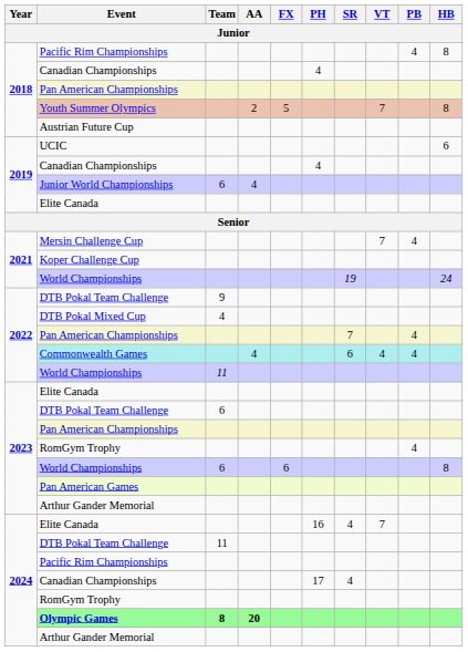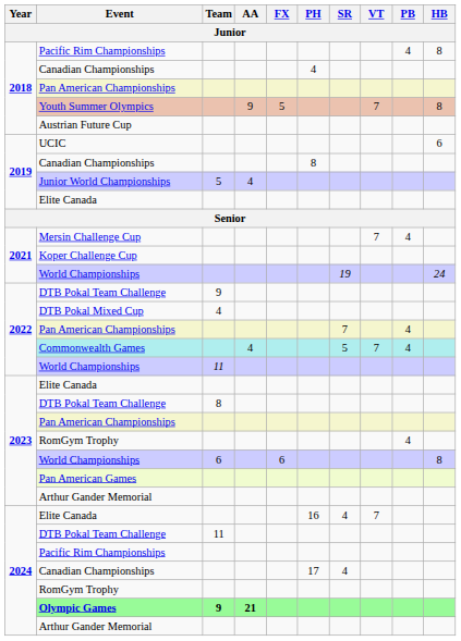 <table class="wikitable sortable" style="text-align:center; font-size:95%;">
 <tr>
 <th width=7% class=unsortable>Year</th>
 <th width=37% class=unsortable>Event</th>
 <th width=7% class=unsortable>Team</th>
 <th width=7% class=unsortable>AA</th>
 <th width=7% class=unsortable><a href='#'>FX</a></th>
 <th width=7% class=unsortable><a href='#'>PH</a></th>
 <th width=7% class=unsortable><a href='#'>SR</a></th>
 <th width=7% class=unsortable><a href='#'>VT</a></th>
 <th width=7% class=unsortable><a href='#'>PB</a></th>
 <th width=7% class=unsortable><a href='#'>HB</a></th>
 </tr>
 <tr>
 <th colspan="10"><strong>Junior</strong></th>
 </tr>
 <tr>
 <td rowspan="5"><strong><a href='#'>2018</a></strong></td>
 <td align=left><a href='#'>Pacific Rim Championships</a></td>
 <td></td>
 <td></td>
 <td></td>
 <td></td>
 <td></td>
 <td></td>
 <td>4</td>
 <td>8</td>
 </tr>
 <tr>
 <td align=left>Canadian Championships</td>
 <td></td>
 <td></td>
 <td></td>
 <td>4</td>
 <td></td>
 <td></td>
 <td></td>
 <td></td>
 </tr>
 <tr bgcolor=#F5F6CE>
 <td align=left><a href='#'>Pan American Championships</a></td>
 <td></td>
 <td></td>
 <td></td>
 <td></td>
 <td></td>
 <td></td>
 <td></td>
 <td></td>
 </tr>
 <tr bgcolor=#EBC2AF>
 <td align=left><a href='#'>Youth Summer Olympics</a></td>
 <td></td>
-<td>2</td>
+<td>9</td>
 <td>5</td>
 <td></td>
 <td></td>
 <td>7</td>
 <td></td>
 <td>8</td>
 </tr>
 <tr>
 <td align=left>Austrian Future Cup</td>
 <td></td>
 <td></td>
 <td></td>
 <td></td>
 <td></td>
 <td></td>
 <td></td>
 <td></td>
 </tr>
 <tr>
 <td rowspan="4"><strong><a href='#'>2019</a></strong></td>
 <td align=left>UCIC</td>
 <td></td>
 <td></td>
 <td></td>
 <td></td>
 <td></td>
 <td></td>
 <td></td>
 <td>6</td>
 </tr>
 <tr>
 <td align=left>Canadian Championships</td>
 <td></td>
 <td></td>
 <td></td>
-<td>4</td>
+<td>8</td>
 <td></td>
 <td></td>
 <td></td>
 <td></td>
 </tr>
 <tr bgcolor=#CCCCFF>
 <td align=left><a href='#'>Junior World Championships</a></td>
-<td>6</td>
+<td>5</td>
 <td>4</td>
 <td></td>
 <td></td>
 <td></td>
 <td></td>
 <td></td>
 <td></td>
 </tr>
 <tr>
 <td align=left>Elite Canada</td>
 <td></td>
 <td></td>
 <td></td>
 <td></td>
 <td></td>
 <td></td>
 <td></td>
 </tr>
 <tr>
 <th colspan="10">Senior</th>
 </tr>
 <tr>
 <td rowspan="3"><strong><a href='#'>2021</a></strong></td>
 <td align=left><a href='#'>Mersin Challenge Cup</a></td>
 <td></td>
 <td></td>
 <td></td>
 <td></td>
 <td></td>
 <td>7</td>
 <td>4</td>
 <td></td>
 </tr>
 <tr>
 <td align=left><a href='#'>Koper Challenge Cup</a></td>
 <td></td>
 <td></td>
 <td></td>
 <td></td>
 <td></td>
 <td></td>
 <td></td>
 <td></td>
 </tr>
 <tr bgcolor=#CCCCFF>
 <td align=left><a href='#'>World Championships</a></td>
 <td></td>
 <td></td>
 <td></td>
 <td></td>
 <td><em>19</em></td>
 <td></td>
 <td></td>
 <td><em>24</em></td>
 </tr>
 <tr>
 <td rowspan="5"><strong><a href='#'>2022</a></strong></td>
 <td align=left><a href='#'>DTB Pokal Team Challenge</a></td>
 <td>9</td>
 <td></td>
 <td></td>
 <td></td>
 <td></td>
 <td></td>
 <td></td>
 <td></td>
 </tr>
 <tr>
 <td align=left><a href='#'>DTB Pokal Mixed Cup</a></td>
 <td>4</td>
 <td></td>
 <td></td>
 <td></td>
 <td></td>
 <td></td>
 <td></td>
 <td></td>
 </tr>
 <tr bgcolor=#F5F6CE>
 <td align=left><a href='#'>Pan American Championships</a></td>
 <td></td>
 <td></td>
 <td></td>
 <td></td>
 <td>7</td>
 <td></td>
 <td>4</td>
 <td></td>
 </tr>
 <tr bgcolor="#afeeee">
 <td align=left><a href='#'>Commonwealth Games</a></td>
 <td></td>
 <td>4</td>
 <td></td>
 <td></td>
-<td>6</td>
-<td>4</td>
+<td>5</td>
+<td>7</td>
 <td>4</td>
 <td></td>
 </tr>
 <tr bgcolor=#CCCCFF>
 <td align=left><a href='#'>World Championships</a></td>
 <td><em>11</em></td>
 <td></td>
 <td></td>
 <td></td>
 <td></td>
 <td></td>
 <td></td>
 <td></td>
 </tr>
 <tr>
 <td rowspan="7"><strong><a href='#'>2023</a></strong></td>
 <td align=left>Elite Canada</td>
 <td></td>
 <td></td>
 <td></td>
 <td></td>
 <td></td>
 <td></td>
 <td></td>
 <td></td>
 </tr>
 <tr>
 <td align=left><a href='#'>DTB Pokal Team Challenge</a></td>
-<td>6</td>
+<td>8</td>
 <td></td>
 <td></td>
 <td></td>
 <td></td>
 <td></td>
 <td></td>
 <td></td>
 </tr>
 <tr bgcolor=#F5F6CE>
 <td align=left><a href='#'>Pan American Championships</a></td>
 <td></td>
 <td></td>
 <td></td>
 <td></td>
 <td></td>
 <td></td>
 <td></td>
 <td></td>
 </tr>
 <tr>
 <td align=left>RomGym Trophy</td>
 <td></td>
 <td></td>
 <td></td>
 <td></td>
 <td></td>
 <td></td>
 <td>4</td>
 <td></td>
 </tr>
 <tr bgcolor=#CCCCFF>
 <td align=left><a href='#'>World Championships</a></td>
 <td>6</td>
 <td></td>
 <td>6</td>
 <td></td>
 <td></td>
 <td></td>
 <td></td>
 <td>8</td>
 </tr>
 <tr bgcolor=#f0fccf>
 <td align=left><a href='#'>Pan American Games</a></td>
 <td></td>
 <td></td>
 <td></td>
 <td></td>
 <td></td>
 <td></td>
 <td></td>
 <td></td>
 </tr>
 <tr>
 <td align=left>Arthur Gander Memorial</td>
 <td></td>
 <td></td>
 <td></td>
 <td></td>
 <td></td>
 <td></td>
 <td></td>
 <td></td>
 </tr>
 <tr>
 <td rowspan="7"><strong><a href='#'>2024</a></strong></td>
 <td align=left>Elite Canada</td>
 <td></td>
 <td></td>
 <td></td>
 <td>16</td>
 <td>4</td>
 <td>7</td>
 <td></td>
 <td></td>
 </tr>
 <tr>
 <td align=left><a href='#'>DTB Pokal Team Challenge</a></td>
 <td>11</td>
 <td></td>
 <td></td>
 <td></td>
 <td></td>
 <td></td>
 <td></td>
 <td></td>
 </tr>
 <tr>
 <td align=left><a href='#'>Pacific Rim Championships</a></td>
 <td></td>
 <td></td>
 <td></td>
 <td></td>
 <td></td>
 <td></td>
 <td></td>
 <td></td>
 </tr>
 <tr>
 <td align=left>Canadian Championships</td>
 <td></td>
 <td></td>
 <td></td>
 <td>17</td>
 <td>4</td>
 <td></td>
 <td></td>
 <td></td>
 </tr>
 <tr>
 <td align=left>RomGym Trophy</td>
 <td></td>
 <td></td>
 <td></td>
 <td></td>
 <td></td>
 <td></td>
 <td></td>
 <td></td>
 </tr>
 <tr bgcolor=98FB98>
 <td align=left><strong><a href='#'>Olympic Games</a></strong></td>
-<td><strong>8</strong></td>
-<td><strong>20</strong></td>
+<td><strong>9</strong></td>
+<td><strong>21</strong></td>
 <td></td>
 <td></td>
 <td></td>
 <td></td>
 <td></td>
 <td></td>
 </tr>
 <tr>
 <td align=left>Arthur Gander Memorial</td>
 <td></td>
 <td></td>
 <td></td>
 <td></td>
 <td></td>
 <td></td>
 <td></td>
 <td></td>
 </tr>
 </table>
